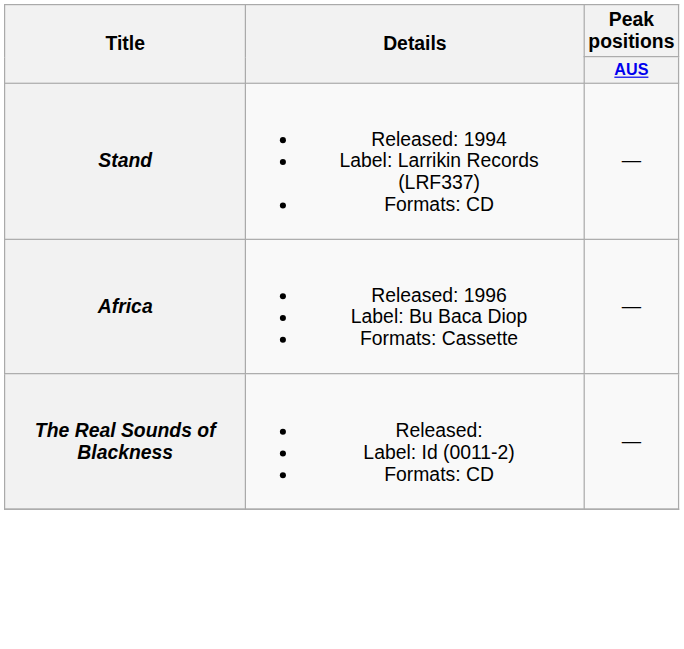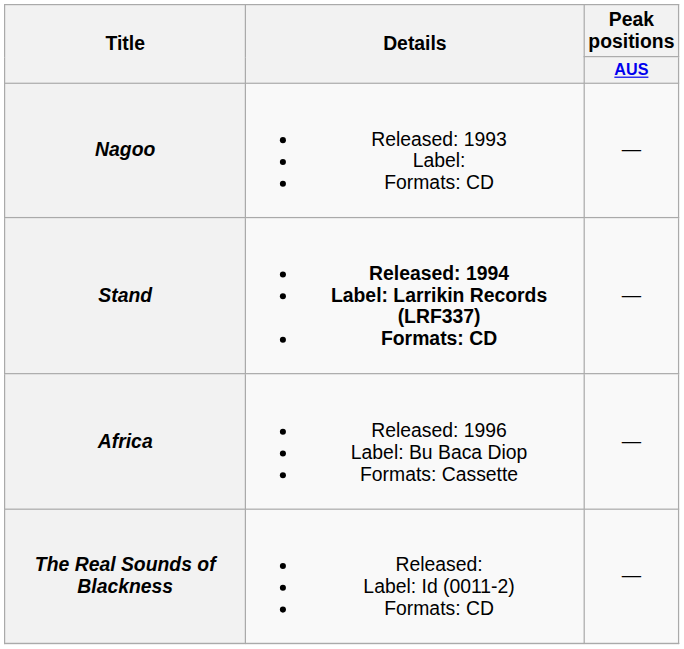 <table class="wikitable plainrowheaders" style="text-align:center;">
 <tr>
 <th rowspan="2" style="width:12em;">Title</th>
 <th rowspan="2" style="width:17em;">Details</th>
 <th colspan="1">Peak positions</th>
 </tr>
 <tr style="font-size:smaller;">
 <th width="50"><a href='#'>AUS</a><br></th>
 </tr>
 <tr>
+<th scope="row"><em>Nagoo</em></th>
+<td><br><ul><li>Released: 1993</li><li>Label:</li><li>Formats: CD</li></ul></td>
+<td>—</td>
+</tr>
+<tr>
 <th scope="row"><em>Stand</em></th>
-<td><br><ul><li>Released: 1994</li><li>Label: Larrikin Records (LRF337)</li><li>Formats: CD</li></ul></td>
+<td><strong><br><ul><li>Released: 1994</li><li>Label: Larrikin Records (LRF337)</li><li>Formats: CD</li></ul></strong></td>
 <td>—</td>
 </tr>
 <tr>
 <th scope="row"><em>Africa</em></th>
 <td><br><ul><li>Released: 1996</li><li>Label: Bu Baca Diop</li><li>Formats: Cassette</li></ul></td>
 <td>—</td>
 </tr>
 <tr>
 <th scope="row"><em>The Real Sounds of Blackness</em></th>
 <td><br><ul><li>Released:</li><li>Label: Id (0011-2)</li><li>Formats: CD</li></ul></td>
 <td>—</td>
 </tr>
 <tr>
 </tr>
 </table>
